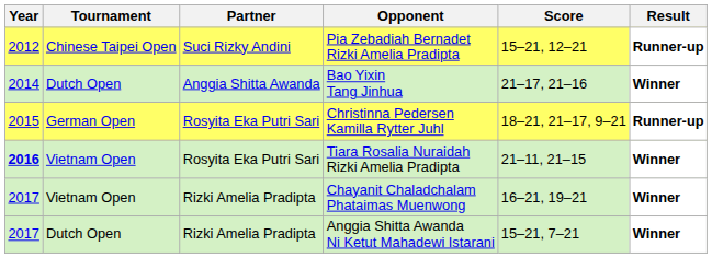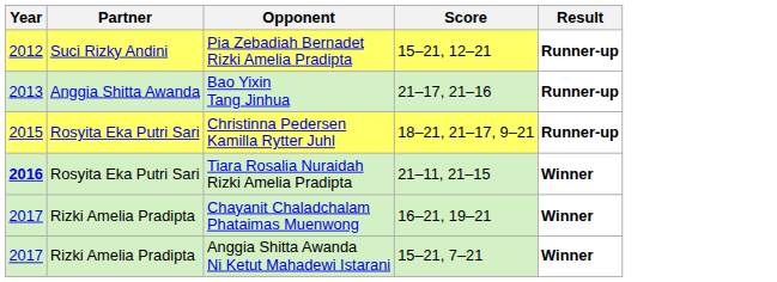 <table class="sortable wikitable" style="font-size: 90%">
 <tr>
 <th>Year</th>
-<th>Tournament</th>
 <th>Partner</th>
 <th>Opponent</th>
 <th>Score</th>
 <th>Result</th>
 </tr>
 <tr style="background:#FFFF67">
 <td align="center"><a href='#'>2012</a></td>
-<td align="left"><a href='#'>Chinese Taipei Open</a></td>
 <td align="left"> <a href='#'>Suci Rizky Andini</a></td>
 <td align="left"> <a href='#'>Pia Zebadiah Bernadet</a> <br>  <a href='#'>Rizki Amelia Pradipta</a></td>
 <td align="left">15–21, 12–21</td>
 <td style="text-align:left; background:white"> <strong>Runner-up</strong></td>
 </tr>
 <tr style="background:#D4F1C5">
-<td align="center"><a href='#'>2014</a></td>
-<td align="left"><a href='#'>Dutch Open</a></td>
+<td align="center"><a href='#'>2013</a></td>
 <td align="left"> <a href='#'>Anggia Shitta Awanda</a></td>
 <td align="left"> <a href='#'>Bao Yixin</a> <br>  <a href='#'>Tang Jinhua</a></td>
 <td align="left">21–17, 21–16</td>
-<td style="text-align:left; background:white"> <strong>Winner</strong></td>
+<td style="text-align:left; background:white"> <strong>Runner-up</strong></td>
 </tr>
 <tr style="background:#FFFF67">
 <td align="center"><a href='#'>2015</a></td>
-<td align="left"><a href='#'>German Open</a></td>
 <td align="left"> <a href='#'>Rosyita Eka Putri Sari</a></td>
 <td align="left"> <a href='#'>Christinna Pedersen</a> <br>  <a href='#'>Kamilla Rytter Juhl</a></td>
 <td align="left">18–21, 21–17, 9–21</td>
 <td style="text-align:left; background:white"> <strong>Runner-up</strong></td>
 </tr>
 <tr style="background:#D4F1C5">
 <td align="center"><strong><a href='#'>2016</a></strong></td>
-<td align="left"><a href='#'>Vietnam Open</a></td>
 <td align="left"> Rosyita Eka Putri Sari</td>
 <td align="left"> <a href='#'>Tiara Rosalia Nuraidah</a> <br>  Rizki Amelia Pradipta</td>
 <td align="left">21–11, 21–15</td>
 <td style="text-align:left; background:white"> <strong>Winner</strong></td>
 </tr>
 <tr style="background:#D4F1C5">
 <td align="center"><a href='#'>2017</a></td>
-<td align="left">Vietnam Open</td>
 <td align="left"> Rizki Amelia Pradipta</td>
 <td align="left"> <a href='#'>Chayanit Chaladchalam</a> <br>  <a href='#'>Phataimas Muenwong</a></td>
 <td align="left">16–21, 19–21</td>
 <td style="text-align:left; background:white"> <strong>Winner</strong></td>
 </tr>
 <tr style="background:#D4F1C5">
 <td align="center"><a href='#'>2017</a></td>
-<td align="left">Dutch Open</td>
 <td align="left"> Rizki Amelia Pradipta</td>
 <td align="left"> Anggia Shitta Awanda <br>  <a href='#'>Ni Ketut Mahadewi Istarani</a></td>
 <td align="left">15–21, 7–21</td>
 <td style="text-align:left; background:white"> <strong>Winner</strong></td>
 </tr>
 </table>
